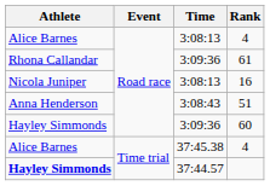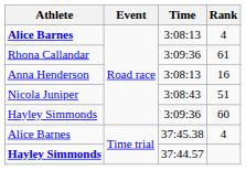 <table class=wikitable style=font-size:90%;text-align:center>
 <tr>
 <th>Athlete</th>
 <th>Event</th>
 <th>Time</th>
 <th>Rank</th>
 </tr>
 <tr>
-<td align=left><a href='#'>Alice Barnes</a></td>
+<td align=left><strong><a href='#'>Alice Barnes</a></strong></td>
 <td align=left rowspan=5><a href='#'>Road race</a></td>
 <td>3:08:13</td>
 <td>4</td>
 </tr>
 <tr>
 <td align=left><a href='#'>Rhona Callandar</a></td>
 <td>3:09:36</td>
 <td>61</td>
 </tr>
 <tr>
-<td align=left><a href='#'>Nicola Juniper</a></td>
+<td align=left><a href='#'>Anna Henderson</a></td>
 <td>3:08:13</td>
 <td>16</td>
 </tr>
 <tr>
-<td align=left><a href='#'>Anna Henderson</a></td>
+<td align=left><a href='#'>Nicola Juniper</a></td>
 <td>3:08:43</td>
 <td>51</td>
 </tr>
 <tr>
 <td align=left><a href='#'>Hayley Simmonds</a></td>
 <td>3:09:36</td>
 <td>60</td>
 </tr>
 <tr>
 <td align=left><a href='#'>Alice Barnes</a></td>
 <td align=left rowspan=2><a href='#'>Time trial</a></td>
 <td>37:45.38</td>
 <td>4</td>
 </tr>
 <tr>
 <td align=left><strong><a href='#'>Hayley Simmonds</a></strong></td>
 <td>37:44.57</td>
 <td></td>
 </tr>
 </table>
